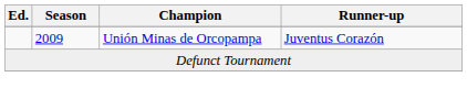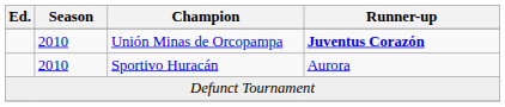 <table class="wikitable">
 <tr>
 <th width=px>Ed.</th>
 <th width="70">Season</th>
 <th width="200">Champion</th>
 <th width="200">Runner-up</th>
 </tr>
 <tr>
 </tr>
 <tr>
 <td></td>
-<td><a href='#'>2009</a></td>
+<td><a href='#'>2010</a></td>
 <td><a href='#'>Unión Minas de Orcopampa</a></td>
-<td><a href='#'>Juventus Corazón</a></td>
+<td><strong><a href='#'>Juventus Corazón</a></strong></td>
+</tr>
+<tr>
+<td></td>
+<td><a href='#'>2010</a></td>
+<td><a href='#'>Sportivo Huracán</a></td>
+<td><a href='#'>Aurora</a></td>
 </tr>
 <tr bgcolor=#efefef>
 <td colspan="4" style="text-align:center;"><em>Defunct Tournament</em></td>
 </tr>
 <tr>
 </tr>
 </table>
